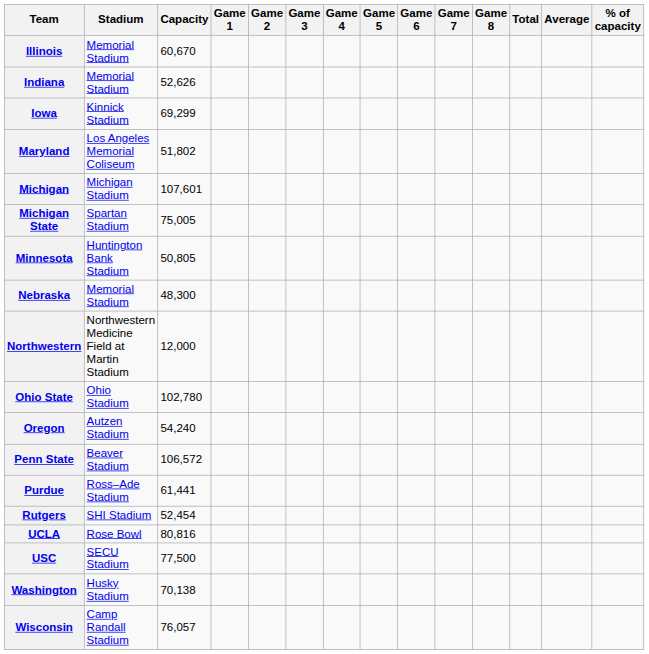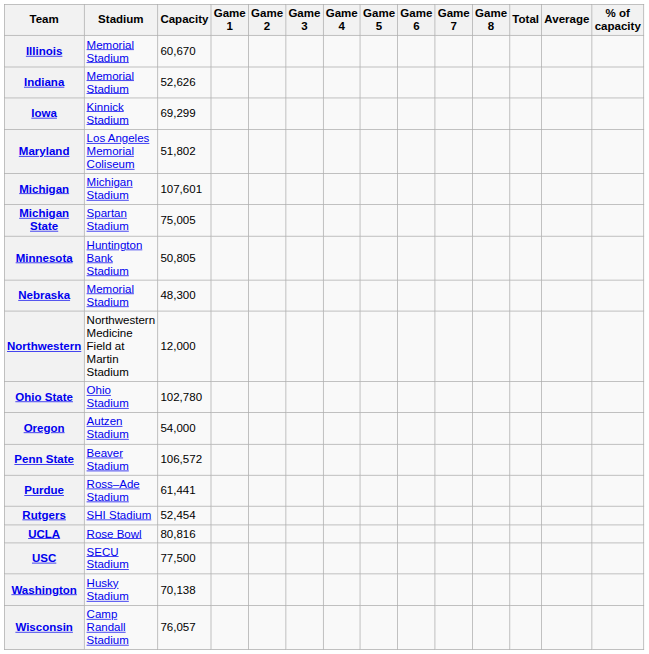 <table class="wikitable sortable">
 <tr>
 <th>Team</th>
 <th>Stadium</th>
 <th>Capacity</th>
 <th>Game 1</th>
 <th>Game 2</th>
 <th>Game 3</th>
 <th>Game 4</th>
 <th>Game 5</th>
 <th>Game 6</th>
 <th>Game 7</th>
 <th>Game 8</th>
 <th>Total</th>
 <th>Average</th>
 <th>% of capacity</th>
 </tr>
 <tr>
 <th style="text-align:center;"><a href='#'>Illinois</a></th>
 <td><a href='#'>Memorial Stadium</a></td>
 <td>60,670</td>
 <td></td>
 <td></td>
 <td></td>
 <td></td>
 <td></td>
 <td></td>
 <td></td>
 <td></td>
 <td></td>
 <td></td>
 <td></td>
 </tr>
 <tr>
 <th style="text-align:center;"><a href='#'>Indiana</a></th>
 <td><a href='#'>Memorial Stadium</a></td>
 <td>52,626</td>
 <td></td>
 <td></td>
 <td></td>
 <td></td>
 <td></td>
 <td></td>
 <td></td>
 <td></td>
 <td></td>
 <td></td>
 <td></td>
 </tr>
 <tr>
 <th style="text-align:center;"><a href='#'>Iowa</a></th>
 <td><a href='#'>Kinnick Stadium</a></td>
 <td>69,299</td>
 <td></td>
 <td></td>
 <td></td>
 <td></td>
 <td></td>
 <td></td>
 <td></td>
 <td></td>
 <td></td>
 <td></td>
 <td></td>
 </tr>
 <tr>
 <th style="text-align:center;"><a href='#'>Maryland</a></th>
 <td><a href='#'>Los Angeles Memorial Coliseum</a></td>
 <td>51,802</td>
 <td></td>
 <td></td>
 <td></td>
 <td></td>
 <td></td>
 <td></td>
 <td></td>
 <td></td>
 <td></td>
 <td></td>
 <td></td>
 </tr>
 <tr>
 <th style="text-align:center;"><a href='#'>Michigan</a></th>
 <td><a href='#'>Michigan Stadium</a></td>
 <td>107,601</td>
 <td></td>
 <td></td>
 <td></td>
 <td></td>
 <td></td>
 <td></td>
 <td></td>
 <td></td>
 <td></td>
 <td></td>
 <td></td>
 </tr>
 <tr>
 <th style="text-align:center;"><a href='#'>Michigan State</a></th>
 <td><a href='#'>Spartan Stadium</a></td>
 <td>75,005</td>
 <td></td>
 <td></td>
 <td></td>
 <td></td>
 <td></td>
 <td></td>
 <td></td>
 <td></td>
 <td></td>
 <td></td>
 <td></td>
 </tr>
 <tr>
 <th style="text-align:center;"><a href='#'>Minnesota</a></th>
 <td><a href='#'>Huntington Bank Stadium</a></td>
 <td>50,805</td>
 <td></td>
 <td></td>
 <td></td>
 <td></td>
 <td></td>
 <td></td>
 <td></td>
 <td></td>
 <td></td>
 <td></td>
 <td></td>
 </tr>
 <tr>
 <th style="text-align:center;"><a href='#'>Nebraska</a></th>
 <td><a href='#'>Memorial Stadium</a></td>
 <td>48,300</td>
 <td></td>
 <td></td>
 <td></td>
 <td></td>
 <td></td>
 <td></td>
 <td></td>
 <td></td>
 <td></td>
 <td></td>
 <td></td>
 </tr>
 <tr>
 <th style="text-align:center;"><a href='#'>Northwestern</a></th>
 <td>Northwestern Medicine Field at Martin Stadium</td>
 <td>12,000</td>
 <td></td>
 <td></td>
 <td></td>
 <td></td>
 <td></td>
 <td></td>
 <td></td>
 <td></td>
 <td></td>
 <td></td>
 <td></td>
 </tr>
 <tr>
 <th style="text-align:center;"><a href='#'>Ohio State</a></th>
 <td><a href='#'>Ohio Stadium</a></td>
 <td>102,780</td>
 <td></td>
 <td></td>
 <td></td>
 <td></td>
 <td></td>
 <td></td>
 <td></td>
 <td></td>
 <td></td>
 <td></td>
 <td></td>
 </tr>
 <tr>
 <th style="text-align:center;"><a href='#'>Oregon</a></th>
 <td><a href='#'>Autzen Stadium</a></td>
-<td>54,240</td>
+<td>54,000</td>
 <td></td>
 <td></td>
 <td></td>
 <td></td>
 <td></td>
 <td></td>
 <td></td>
 <td></td>
 <td></td>
 <td></td>
 <td></td>
 </tr>
 <tr>
 <th style="text-align:center;"><a href='#'>Penn State</a></th>
 <td><a href='#'>Beaver Stadium</a></td>
 <td>106,572 </td>
 <td></td>
 <td></td>
 <td></td>
 <td></td>
 <td></td>
 <td></td>
 <td></td>
 <td></td>
 <td></td>
 <td></td>
 <td></td>
 </tr>
 <tr>
 <th style="text-align:center;"><a href='#'>Purdue</a></th>
 <td><a href='#'>Ross–Ade Stadium</a></td>
 <td>61,441</td>
 <td></td>
 <td></td>
 <td></td>
 <td></td>
 <td></td>
 <td></td>
 <td></td>
 <td></td>
 <td></td>
 <td></td>
 <td></td>
 </tr>
 <tr>
 <th style="text-align:center;"><a href='#'>Rutgers</a></th>
 <td><a href='#'>SHI Stadium</a></td>
 <td>52,454</td>
 <td></td>
 <td></td>
 <td></td>
 <td></td>
 <td></td>
 <td></td>
 <td></td>
 <td></td>
 <td></td>
 <td></td>
 <td></td>
 </tr>
 <tr>
 <th style="text-align:center;"><a href='#'>UCLA</a></th>
 <td><a href='#'>Rose Bowl</a></td>
 <td>80,816</td>
 <td></td>
 <td></td>
 <td></td>
 <td></td>
 <td></td>
 <td></td>
 <td></td>
 <td></td>
 <td></td>
 <td></td>
 <td></td>
 </tr>
 <tr>
 <th style="text-align:center;"><a href='#'>USC</a></th>
 <td><a href='#'>SECU Stadium</a></td>
 <td>77,500</td>
 <td></td>
 <td></td>
 <td></td>
 <td></td>
 <td></td>
 <td></td>
 <td></td>
 <td></td>
 <td></td>
 <td></td>
 <td></td>
 </tr>
 <tr>
 <th style="text-align:center;"><a href='#'>Washington</a></th>
 <td><a href='#'>Husky Stadium</a></td>
 <td>70,138</td>
 <td></td>
 <td></td>
 <td></td>
 <td></td>
 <td></td>
 <td></td>
 <td></td>
 <td></td>
 <td></td>
 <td></td>
 <td></td>
 </tr>
 <tr>
 <th style="text-align:center;"><a href='#'>Wisconsin</a></th>
 <td><a href='#'>Camp Randall Stadium</a></td>
 <td>76,057</td>
 <td></td>
 <td></td>
 <td></td>
 <td></td>
 <td></td>
 <td></td>
 <td></td>
 <td></td>
 <td></td>
 <td></td>
 <td></td>
 </tr>
 </table>
